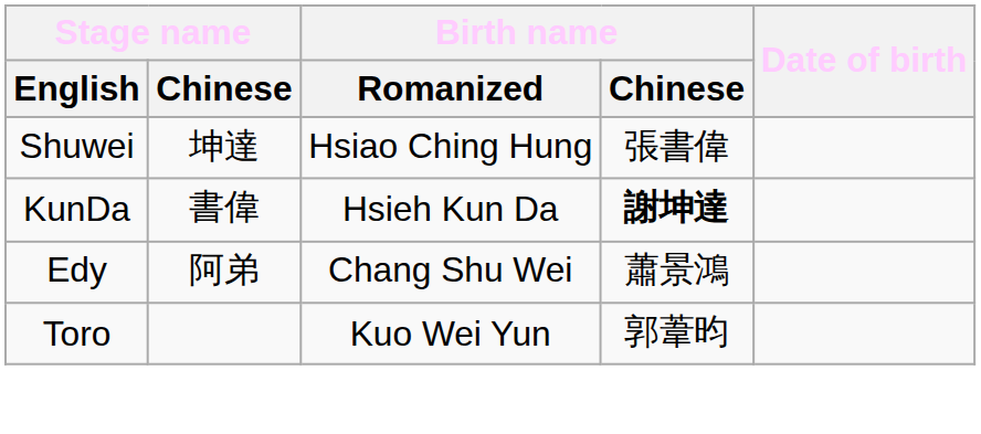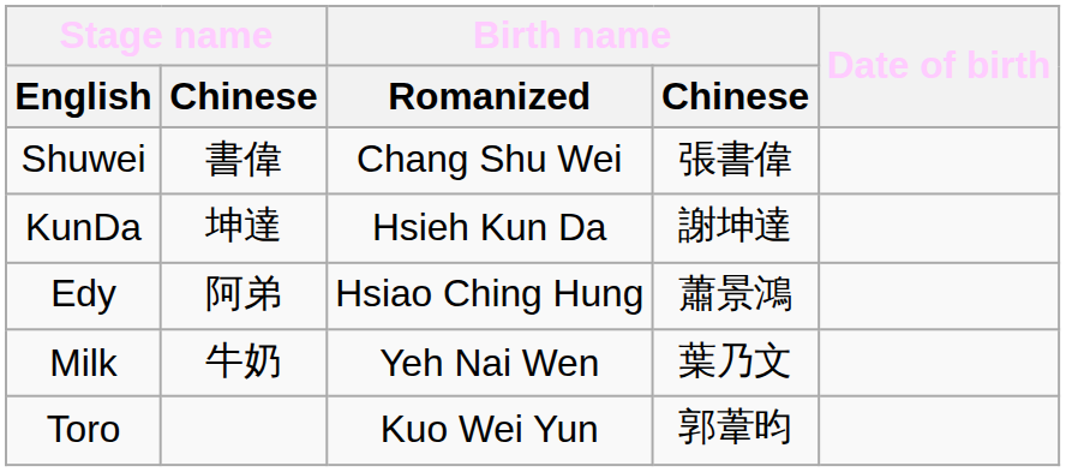 <table class="wikitable">
 <tr style="color:#fcf;"|>
 <th colspan="2" style="text-align:center;">Stage name</th>
 <th colspan="2" style="text-align:center;">Birth name</th>
 <th rowspan="2" style="text-align:center;">Date of birth  </th>
 </tr>
 <tr>
 <th style="text-align:center;">English</th>
 <th style="text-align:center;">Chinese</th>
 <th style="text-align:center;">Romanized</th>
 <th style="text-align:center;">Chinese</th>
 </tr>
 <tr>
 <td style="text-align:center;">Shuwei</td>
-<td style="text-align:center;">坤達</td>
-<td style="text-align:center;">Hsiao Ching Hung</td>
+<td style="text-align:center;">書偉</td>
+<td style="text-align:center;">Chang Shu Wei</td>
 <td style="text-align:center;">張書偉</td>
 <td style="text-align:center;"></td>
 </tr>
 <tr>
 <td style="text-align:center;">KunDa</td>
-<td style="text-align:center;">書偉</td>
+<td style="text-align:center;">坤達</td>
 <td style="text-align:center;">Hsieh Kun Da</td>
-<td style="text-align:center;"><strong>謝坤達</strong></td>
+<td style="text-align:center;">謝坤達</td>
 <td style="text-align:center;"></td>
 </tr>
 <tr>
 <td style="text-align:center;">Edy</td>
 <td style="text-align:center;">阿弟</td>
-<td style="text-align:center;">Chang Shu Wei</td>
+<td style="text-align:center;">Hsiao Ching Hung</td>
 <td style="text-align:center;">蕭景鴻</td>
+<td style="text-align:center;"></td>
+</tr>
+<tr>
+<td style="text-align:center;">Milk</td>
+<td style="text-align:center;">牛奶</td>
+<td style="text-align:center;">Yeh Nai Wen</td>
+<td style="text-align:center;">葉乃文</td>
 <td style="text-align:center;"></td>
 </tr>
 <tr>
 <td style="text-align:center;">Toro</td>
 <td style="text-align:center;"></td>
 <td style="text-align:center;">Kuo Wei Yun</td>
 <td style="text-align:center;">郭葦昀</td>
 <td style="text-align:center;"></td>
 </tr>
 </table>
